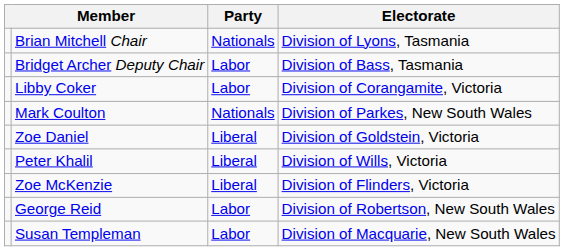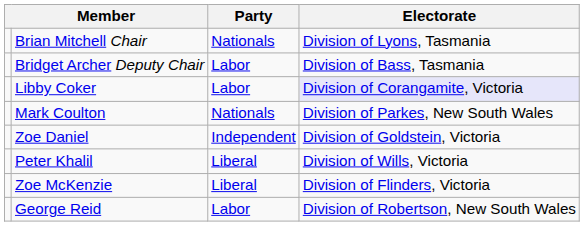 <table class="wikitable">
 <tr>
 <th colspan="2">Member</th>
 <th>Party</th>
 <th>Electorate</th>
 </tr>
 <tr>
 <td></td>
 <td><a href='#'>Brian Mitchell</a> <em> Chair</em></td>
 <td><a href='#'>Nationals</a></td>
 <td><a href='#'>Division of Lyons</a>, Tasmania</td>
 </tr>
 <tr>
 <td></td>
 <td><a href='#'>Bridget Archer</a> <em>Deputy Chair</em></td>
 <td><a href='#'>Labor</a></td>
 <td><a href='#'>Division of Bass</a>, Tasmania</td>
 </tr>
 <tr>
 <td></td>
 <td><a href='#'>Libby Coker</a></td>
 <td><a href='#'>Labor</a></td>
-<td><a href='#'>Division of Corangamite</a>, Victoria</td>
+<td style="background: lavender;"><a href='#'>Division of Corangamite</a>, Victoria</td>
 </tr>
 <tr>
 <td></td>
 <td><a href='#'>Mark Coulton</a></td>
 <td><a href='#'>Nationals</a></td>
 <td><a href='#'>Division of Parkes</a>, New South Wales</td>
 </tr>
 <tr>
 <td></td>
 <td><a href='#'>Zoe Daniel</a></td>
-<td><a href='#'>Liberal</a></td>
+<td><a href='#'>Independent</a></td>
 <td><a href='#'>Division of Goldstein</a>, Victoria</td>
 </tr>
 <tr>
 <td></td>
 <td><a href='#'>Peter Khalil</a></td>
 <td><a href='#'>Liberal</a></td>
 <td><a href='#'>Division of Wills</a>, Victoria</td>
 </tr>
 <tr>
 <td></td>
 <td><a href='#'>Zoe McKenzie</a></td>
 <td><a href='#'>Liberal</a></td>
 <td><a href='#'>Division of Flinders</a>, Victoria</td>
 </tr>
 <tr>
 <td></td>
 <td><a href='#'>George Reid</a></td>
 <td><a href='#'>Labor</a></td>
 <td><a href='#'>Division of Robertson</a>, New South Wales</td>
 </tr>
-<tr>
-<td></td>
-<td><a href='#'>Susan Templeman</a></td>
-<td><a href='#'>Labor</a></td>
-<td><a href='#'>Division of Macquarie</a>, New South Wales</td>
-</tr>
 </table>
